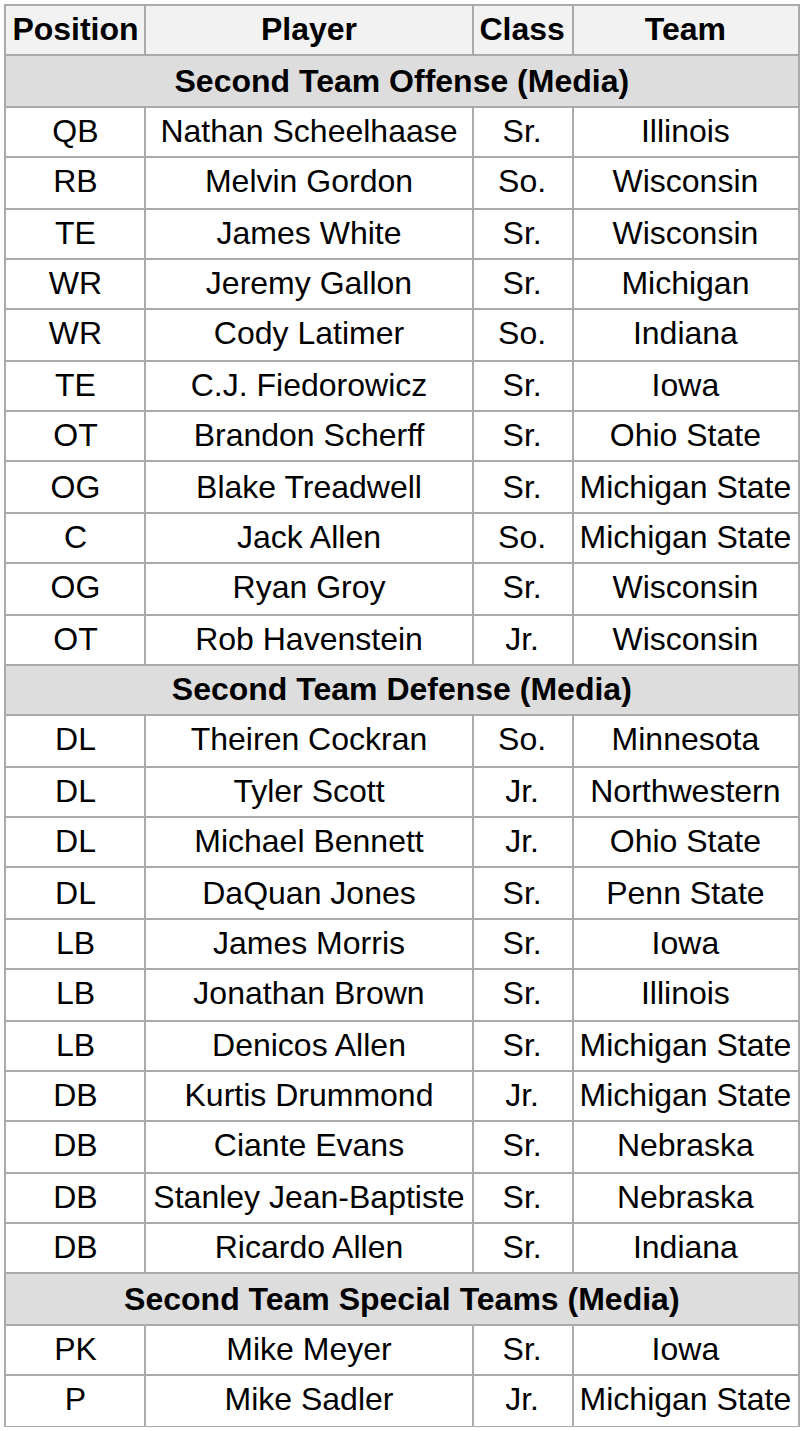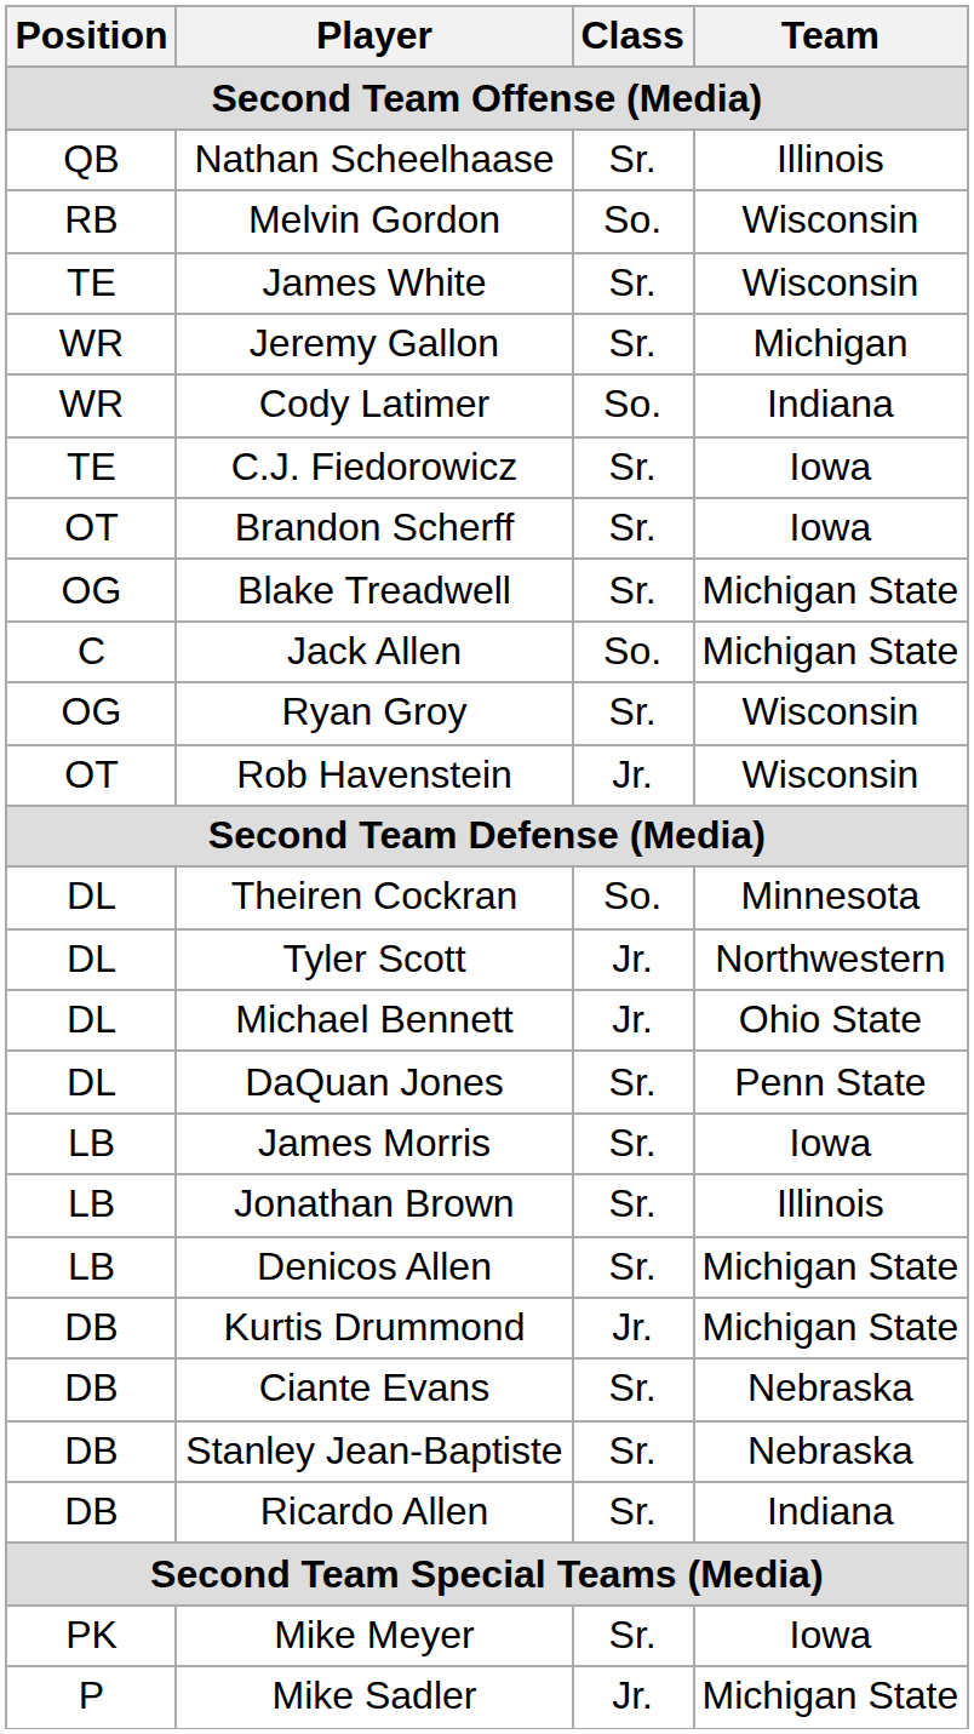 <table class="wikitable sortable" border="1">
 <tr>
 <th>Position</th>
 <th>Player</th>
 <th>Class</th>
 <th>Team</th>
 </tr>
 <tr>
 <td colspan="4" style="text-align:center; background:#DDDDDD;"><strong>Second Team Offense (Media)</strong></td>
 </tr>
 <tr>
 <td style="text-align:center; background:white">QB</td>
 <td style="text-align:center; background:white">Nathan Scheelhaase</td>
 <td style="text-align:center; background:white">Sr.</td>
 <td style="text-align:center; background:white">Illinois</td>
 </tr>
 <tr>
 <td style="text-align:center; background:white">RB</td>
 <td style="text-align:center; background:white">Melvin Gordon</td>
 <td style="text-align:center; background:white">So.</td>
 <td style="text-align:center; background:white">Wisconsin</td>
 </tr>
 <tr>
 <td style="text-align:center; background:white">TE</td>
 <td style="text-align:center; background:white">James White</td>
 <td style="text-align:center; background:white">Sr.</td>
 <td style="text-align:center; background:white">Wisconsin</td>
 </tr>
 <tr>
 <td style="text-align:center; background:white">WR</td>
 <td style="text-align:center; background:white">Jeremy Gallon</td>
 <td style="text-align:center; background:white">Sr.</td>
 <td style="text-align:center; background:white">Michigan</td>
 </tr>
 <tr>
 <td style="text-align:center; background:white">WR</td>
 <td style="text-align:center; background:white">Cody Latimer</td>
 <td style="text-align:center; background:white">So.</td>
 <td style="text-align:center; background:white">Indiana</td>
 </tr>
 <tr>
 <td style="text-align:center; background:white">TE</td>
 <td style="text-align:center; background:white">C.J. Fiedorowicz</td>
 <td style="text-align:center; background:white">Sr.</td>
 <td style="text-align:center; background:white">Iowa</td>
 </tr>
 <tr>
 <td style="text-align:center; background:white">OT</td>
 <td style="text-align:center; background:white">Brandon Scherff</td>
 <td style="text-align:center; background:white">Sr.</td>
-<td style="text-align:center; background:white">Ohio State</td>
+<td style="text-align:center; background:white">Iowa</td>
 </tr>
 <tr>
 <td style="text-align:center; background:white">OG</td>
 <td style="text-align:center; background:white">Blake Treadwell</td>
 <td style="text-align:center; background:white">Sr.</td>
 <td style="text-align:center; background:white">Michigan State</td>
 </tr>
 <tr>
 <td style="text-align:center; background:white">C</td>
 <td style="text-align:center; background:white">Jack Allen</td>
 <td style="text-align:center; background:white">So.</td>
 <td style="text-align:center; background:white">Michigan State</td>
 </tr>
 <tr>
 <td style="text-align:center; background:white">OG</td>
 <td style="text-align:center; background:white">Ryan Groy</td>
 <td style="text-align:center; background:white">Sr.</td>
 <td style="text-align:center; background:white">Wisconsin</td>
 </tr>
 <tr>
 <td style="text-align:center; background:white">OT</td>
 <td style="text-align:center; background:white">Rob Havenstein</td>
 <td style="text-align:center; background:white">Jr.</td>
 <td style="text-align:center; background:white">Wisconsin</td>
 </tr>
 <tr>
 <td colspan="4" style="text-align:center; background:#DDDDDD;"><strong>Second Team Defense (Media)</strong></td>
 </tr>
 <tr>
 <td style="text-align:center; background:white">DL</td>
 <td style="text-align:center; background:white">Theiren Cockran</td>
 <td style="text-align:center; background:white">So.</td>
 <td style="text-align:center; background:white">Minnesota</td>
 </tr>
 <tr>
 <td style="text-align:center; background:white">DL</td>
 <td style="text-align:center; background:white">Tyler Scott</td>
 <td style="text-align:center; background:white">Jr.</td>
 <td style="text-align:center; background:white">Northwestern</td>
 </tr>
 <tr>
 <td style="text-align:center; background:white">DL</td>
 <td style="text-align:center; background:white">Michael Bennett</td>
 <td style="text-align:center; background:white">Jr.</td>
 <td style="text-align:center; background:white">Ohio State</td>
 </tr>
 <tr>
 <td style="text-align:center; background:white">DL</td>
 <td style="text-align:center; background:white">DaQuan Jones</td>
 <td style="text-align:center; background:white">Sr.</td>
 <td style="text-align:center; background:white">Penn State</td>
 </tr>
 <tr>
 <td style="text-align:center; background:white">LB</td>
 <td style="text-align:center; background:white">James Morris</td>
 <td style="text-align:center; background:white">Sr.</td>
 <td style="text-align:center; background:white">Iowa</td>
 </tr>
 <tr>
 <td style="text-align:center; background:white">LB</td>
 <td style="text-align:center; background:white">Jonathan Brown</td>
 <td style="text-align:center; background:white">Sr.</td>
 <td style="text-align:center; background:white">Illinois</td>
 </tr>
 <tr>
 <td style="text-align:center; background:white">LB</td>
 <td style="text-align:center; background:white">Denicos Allen</td>
 <td style="text-align:center; background:white">Sr.</td>
 <td style="text-align:center; background:white">Michigan State</td>
 </tr>
 <tr>
 <td style="text-align:center; background:white">DB</td>
 <td style="text-align:center; background:white">Kurtis Drummond</td>
 <td style="text-align:center; background:white">Jr.</td>
 <td style="text-align:center; background:white">Michigan State</td>
 </tr>
 <tr>
 <td style="text-align:center; background:white">DB</td>
 <td style="text-align:center; background:white">Ciante Evans</td>
 <td style="text-align:center; background:white">Sr.</td>
 <td style="text-align:center; background:white">Nebraska</td>
 </tr>
 <tr>
 <td style="text-align:center; background:white">DB</td>
 <td style="text-align:center; background:white">Stanley Jean-Baptiste</td>
 <td style="text-align:center; background:white">Sr.</td>
 <td style="text-align:center; background:white">Nebraska</td>
 </tr>
 <tr>
 <td style="text-align:center; background:white">DB</td>
 <td style="text-align:center; background:white">Ricardo Allen</td>
 <td style="text-align:center; background:white">Sr.</td>
 <td style="text-align:center; background:white">Indiana</td>
 </tr>
 <tr>
 <td colspan="4" style="text-align:center; background:#DDDDDD;"><strong>Second Team Special Teams (Media)</strong></td>
 </tr>
 <tr>
 <td style="text-align:center; background:white">PK</td>
 <td style="text-align:center; background:white">Mike Meyer</td>
 <td style="text-align:center; background:white">Sr.</td>
 <td style="text-align:center; background:white">Iowa</td>
 </tr>
 <tr>
 <td style="text-align:center; background:white">P</td>
 <td style="text-align:center; background:white">Mike Sadler</td>
 <td style="text-align:center; background:white">Jr.</td>
 <td style="text-align:center; background:white">Michigan State</td>
 </tr>
 </table>
